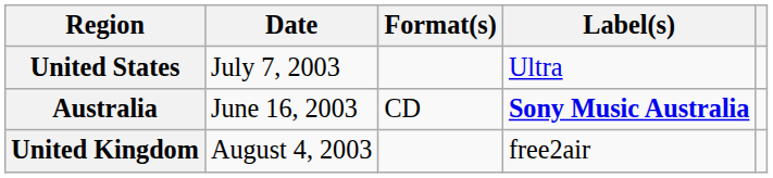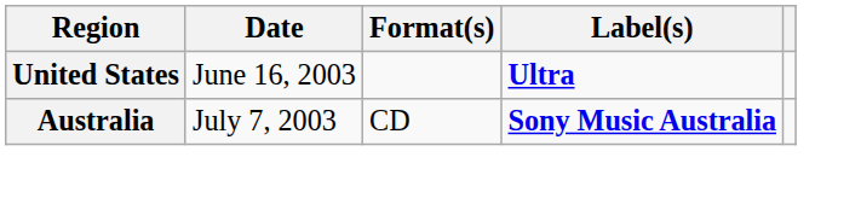 <table class="wikitable plainrowheaders">
 <tr>
 <th scope="col">Region</th>
 <th scope="col">Date</th>
 <th scope="col">Format(s)</th>
 <th scope="col">Label(s)</th>
 <th scope="col"></th>
 </tr>
 <tr>
 <th scope="row">United States</th>
-<td>July 7, 2003</td>
+<td>June 16, 2003</td>
 <td></td>
-<td><a href='#'>Ultra</a></td>
+<td><strong><a href='#'>Ultra</a></strong></td>
 <td></td>
 </tr>
 <tr>
 <th scope="row">Australia</th>
-<td>June 16, 2003</td>
+<td>July 7, 2003</td>
 <td>CD</td>
 <td><strong><a href='#'>Sony Music Australia</a></strong></td>
 <td></td>
 </tr>
-<tr>
-<th scope="row">United Kingdom</th>
-<td>August 4, 2003</td>
-<td></td>
-<td>free2air</td>
-<td></td>
-</tr>
 </table>
